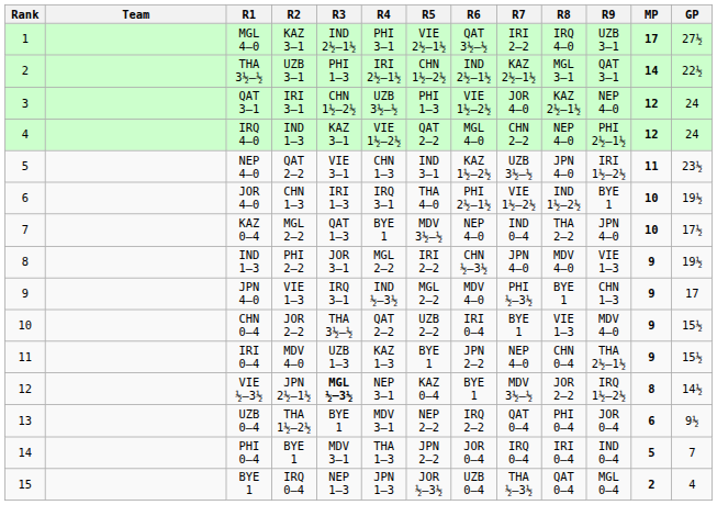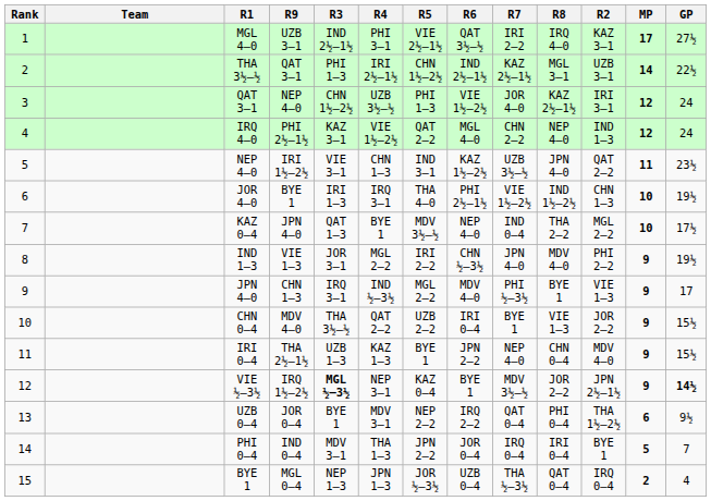 <table class=wikitable style="text-align:center">
 <tr>
 <th width=40>Rank</th>
 <th width=200>Team</th>
 <th width=45>R1</th>
-<th width=45>R2</th>
+<th width=45>R9</th>
 <th width=45>R3</th>
 <th width=45>R4</th>
 <th width=45>R5</th>
 <th width=45>R6</th>
 <th width=45>R7</th>
 <th width=45>R8</th>
-<th width=45>R9</th>
+<th width=45>R2</th>
 <th width=40>MP</th>
 <th width=40>GP</th>
 </tr>
 <tr style="background:#ccffcc;">
 <td>1</td>
 <td align=left></td>
 <td>MGL<br>4–0</td>
-<td>KAZ<br>3–1</td>
+<td>UZB<br>3–1</td>
 <td>IND<br>2½–1½</td>
 <td>PHI<br>3–1</td>
 <td>VIE<br>2½–1½</td>
 <td>QAT<br>3½–½</td>
 <td>IRI<br>2–2</td>
 <td>IRQ<br>4–0</td>
-<td>UZB<br>3–1</td>
+<td>KAZ<br>3–1</td>
 <td><strong>17</strong></td>
 <td>27½</td>
 </tr>
 <tr style="background:#ccffcc;">
 <td>2</td>
 <td align=left></td>
 <td>THA<br>3½–½</td>
-<td>UZB<br>3–1</td>
+<td>QAT<br>3–1</td>
 <td>PHI<br>1–3</td>
 <td>IRI<br>2½–1½</td>
 <td>CHN<br>1½–2½</td>
 <td>IND<br>2½–1½</td>
 <td>KAZ<br>2½–1½</td>
 <td>MGL<br>3–1</td>
-<td>QAT<br>3–1</td>
+<td>UZB<br>3–1</td>
 <td><strong>14</strong></td>
 <td>22½</td>
 </tr>
 <tr style="background:#ccffcc;">
 <td>3</td>
 <td align=left></td>
 <td>QAT<br>3–1</td>
-<td>IRI<br>3–1</td>
+<td>NEP<br>4–0</td>
 <td>CHN<br>1½–2½</td>
 <td>UZB<br>3½–½</td>
 <td>PHI<br>1–3</td>
 <td>VIE<br>1½–2½</td>
 <td>JOR<br>4–0</td>
 <td>KAZ<br>2½–1½</td>
-<td>NEP<br>4–0</td>
+<td>IRI<br>3–1</td>
 <td><strong>12</strong></td>
 <td>24</td>
 </tr>
 <tr style="background:#ccffcc;">
 <td>4</td>
 <td align=left></td>
 <td>IRQ<br>4–0</td>
-<td>IND<br>1–3</td>
+<td>PHI<br>2½–1½</td>
 <td>KAZ<br>3–1</td>
 <td>VIE<br>1½–2½</td>
 <td>QAT<br>2–2</td>
 <td>MGL<br>4–0</td>
 <td>CHN<br>2–2</td>
 <td>NEP<br>4–0</td>
-<td>PHI<br>2½–1½</td>
+<td>IND<br>1–3</td>
 <td><strong>12</strong></td>
 <td>24</td>
 </tr>
 <tr>
 <td>5</td>
 <td align=left></td>
 <td>NEP<br>4–0</td>
-<td>QAT<br>2–2</td>
+<td>IRI<br>1½–2½</td>
 <td>VIE<br>3–1</td>
 <td>CHN<br>1–3</td>
 <td>IND<br>3–1</td>
 <td>KAZ<br>1½–2½</td>
 <td>UZB<br>3½–½</td>
 <td>JPN<br>4–0</td>
-<td>IRI<br>1½–2½</td>
+<td>QAT<br>2–2</td>
 <td><strong>11</strong></td>
 <td>23½</td>
 </tr>
 <tr>
 <td>6</td>
 <td align=left></td>
 <td>JOR<br>4–0</td>
-<td>CHN<br>1–3</td>
+<td>BYE<br>1</td>
 <td>IRI<br>1–3</td>
 <td>IRQ<br>3–1</td>
 <td>THA<br>4–0</td>
 <td>PHI<br>2½–1½</td>
 <td>VIE<br>1½–2½</td>
 <td>IND<br>1½–2½</td>
-<td>BYE<br>1</td>
+<td>CHN<br>1–3</td>
 <td><strong>10</strong></td>
 <td>19½</td>
 </tr>
 <tr>
 <td>7</td>
 <td align=left></td>
 <td>KAZ<br>0–4</td>
-<td>MGL<br>2–2</td>
+<td>JPN<br>4–0</td>
 <td>QAT<br>1–3</td>
 <td>BYE<br>1</td>
 <td>MDV<br>3½–½</td>
 <td>NEP<br>4–0</td>
 <td>IND<br>0–4</td>
 <td>THA<br>2–2</td>
-<td>JPN<br>4–0</td>
+<td>MGL<br>2–2</td>
 <td><strong>10</strong></td>
 <td>17½</td>
 </tr>
 <tr>
 <td>8</td>
 <td align=left></td>
 <td>IND<br>1–3</td>
-<td>PHI<br>2–2</td>
+<td>VIE<br>1–3</td>
 <td>JOR<br>3–1</td>
 <td>MGL<br>2–2</td>
 <td>IRI<br>2–2</td>
 <td>CHN<br>½–3½</td>
 <td>JPN<br>4–0</td>
 <td>MDV<br>4–0</td>
-<td>VIE<br>1–3</td>
+<td>PHI<br>2–2</td>
 <td><strong>9</strong></td>
 <td>19½</td>
 </tr>
 <tr>
 <td>9</td>
 <td align=left></td>
 <td>JPN<br>4–0</td>
-<td>VIE<br>1–3</td>
+<td>CHN<br>1–3</td>
 <td>IRQ<br>3–1</td>
 <td>IND<br>½–3½</td>
 <td>MGL<br>2–2</td>
 <td>MDV<br>4–0</td>
 <td>PHI<br>½–3½</td>
 <td>BYE<br>1</td>
-<td>CHN<br>1–3</td>
+<td>VIE<br>1–3</td>
 <td><strong>9</strong></td>
 <td>17</td>
 </tr>
 <tr>
 <td>10</td>
 <td align=left></td>
 <td>CHN<br>0–4</td>
-<td>JOR<br>2–2</td>
+<td>MDV<br>4–0</td>
 <td>THA<br>3½–½</td>
 <td>QAT<br>2–2</td>
 <td>UZB<br>2–2</td>
 <td>IRI<br>0–4</td>
 <td>BYE<br>1</td>
 <td>VIE<br>1–3</td>
-<td>MDV<br>4–0</td>
+<td>JOR<br>2–2</td>
 <td><strong>9</strong></td>
 <td>15½</td>
 </tr>
 <tr>
 <td>11</td>
 <td align=left></td>
 <td>IRI<br>0–4</td>
-<td>MDV<br>4–0</td>
+<td>THA<br>2½–1½</td>
 <td>UZB<br>1–3</td>
 <td>KAZ<br>1–3</td>
 <td>BYE<br>1</td>
 <td>JPN<br>2–2</td>
 <td>NEP<br>4–0</td>
 <td>CHN<br>0–4</td>
-<td>THA<br>2½–1½</td>
+<td>MDV<br>4–0</td>
 <td><strong>9</strong></td>
 <td>15½</td>
 </tr>
 <tr>
 <td>12</td>
 <td align=left></td>
 <td>VIE<br>½–3½</td>
-<td>JPN<br>2½–1½</td>
+<td>IRQ<br>1½–2½</td>
 <td><strong>MGL<br>½–3½</strong></td>
 <td>NEP<br>3–1</td>
 <td>KAZ<br>0–4</td>
 <td>BYE<br>1</td>
 <td>MDV<br>3½–½</td>
 <td>JOR<br>2–2</td>
-<td>IRQ<br>1½–2½</td>
-<td><strong>8</strong></td>
-<td>14½</td>
+<td>JPN<br>2½–1½</td>
+<td><strong>9</strong></td>
+<td><strong>14½</strong></td>
 </tr>
 <tr>
 <td>13</td>
 <td align=left></td>
 <td>UZB<br>0–4</td>
-<td>THA<br>1½–2½</td>
+<td>JOR<br>0–4</td>
 <td>BYE<br>1</td>
 <td>MDV<br>3–1</td>
 <td>NEP<br>2–2</td>
 <td>IRQ<br>2–2</td>
 <td>QAT<br>0–4</td>
 <td>PHI<br>0–4</td>
-<td>JOR<br>0–4</td>
+<td>THA<br>1½–2½</td>
 <td><strong>6</strong></td>
 <td>9½</td>
 </tr>
 <tr>
 <td>14</td>
 <td align=left></td>
 <td>PHI<br>0–4</td>
-<td>BYE<br>1</td>
+<td>IND<br>0–4</td>
 <td>MDV<br>3–1</td>
 <td>THA<br>1–3</td>
 <td>JPN<br>2–2</td>
 <td>JOR<br>0–4</td>
 <td>IRQ<br>0–4</td>
 <td>IRI<br>0–4</td>
-<td>IND<br>0–4</td>
+<td>BYE<br>1</td>
 <td><strong>5</strong></td>
 <td>7</td>
 </tr>
 <tr>
 <td>15</td>
 <td align=left></td>
 <td>BYE<br>1</td>
-<td>IRQ<br>0–4</td>
+<td>MGL<br>0–4</td>
 <td>NEP<br>1–3</td>
 <td>JPN<br>1–3</td>
 <td>JOR<br>½–3½</td>
 <td>UZB<br>0–4</td>
 <td>THA<br>½–3½</td>
 <td>QAT<br>0–4</td>
-<td>MGL<br>0–4</td>
+<td>IRQ<br>0–4</td>
 <td><strong>2</strong></td>
 <td>4</td>
 </tr>
 </table>
